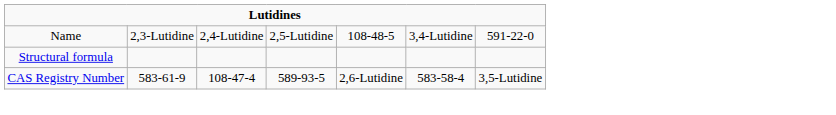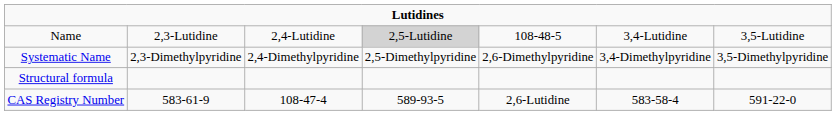 <table class="wikitable" style="text-align:center; font-size:90%">
 <tr>
 <td colspan="7"><strong>Lutidines</strong></td>
 </tr>
 <tr>
 <td>Name</td>
 <td>2,3-Lutidine</td>
 <td>2,4-Lutidine</td>
-<td>2,5-Lutidine</td>
+<td style="background: lightgrey;">2,5-Lutidine</td>
 <td>108-48-5</td>
 <td>3,4-Lutidine</td>
-<td>591-22-0</td>
+<td>3,5-Lutidine</td>
+</tr>
+<tr>
+<td><a href='#'>Systematic Name</a></td>
+<td>2,3-Dimethylpyridine</td>
+<td>2,4-Dimethylpyridine</td>
+<td>2,5-Dimethylpyridine</td>
+<td>2,6-Dimethylpyridine</td>
+<td>3,4-Dimethylpyridine</td>
+<td>3,5-Dimethylpyridine</td>
 </tr>
 <tr>
 <td><a href='#'>Structural formula</a></td>
 <td></td>
 <td></td>
 <td></td>
 <td></td>
 <td></td>
 <td></td>
 </tr>
 <tr>
 <td><a href='#'>CAS Registry Number</a></td>
 <td>583-61-9</td>
 <td>108-47-4</td>
 <td>589-93-5</td>
 <td>2,6-Lutidine</td>
 <td>583-58-4</td>
-<td>3,5-Lutidine</td>
+<td>591-22-0</td>
 </tr>
 </table>
